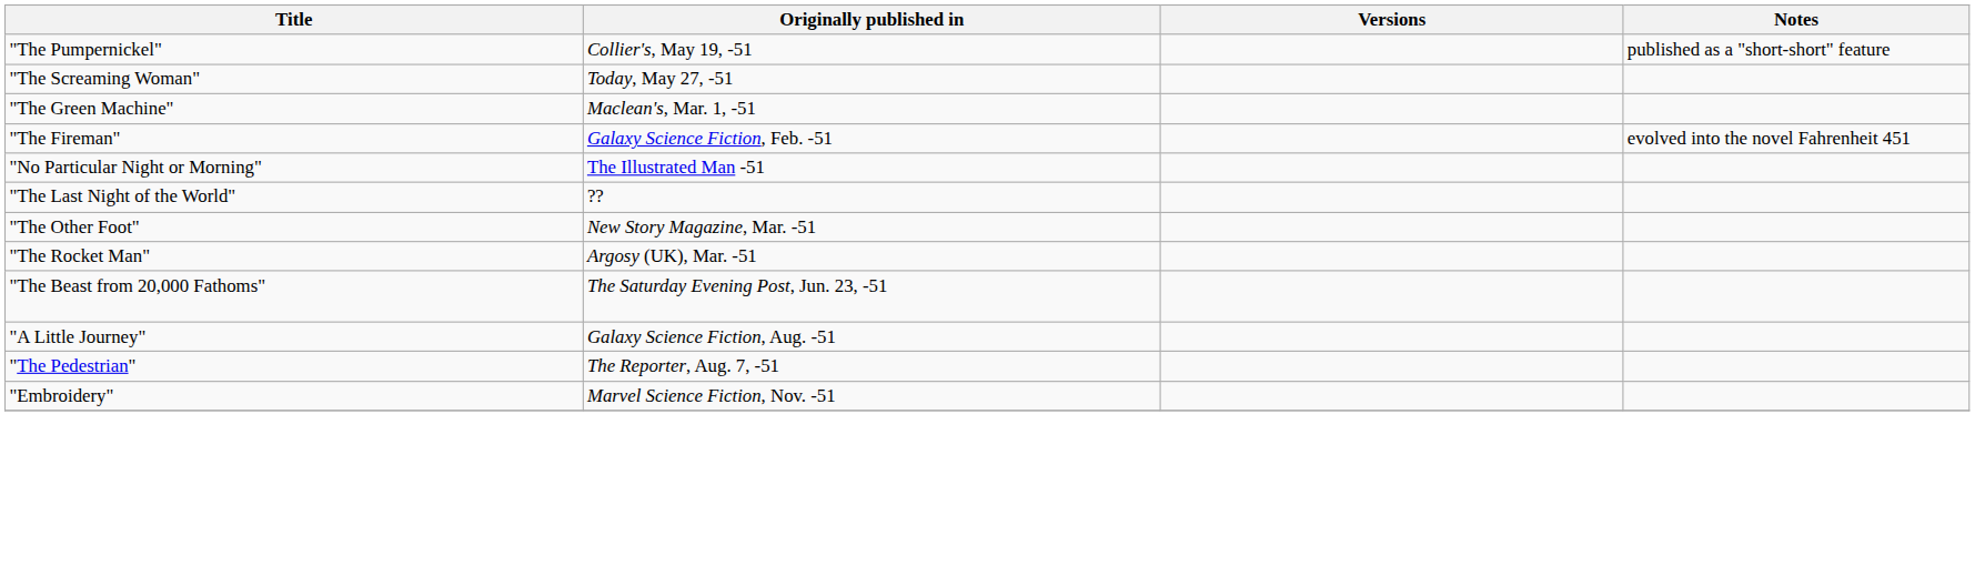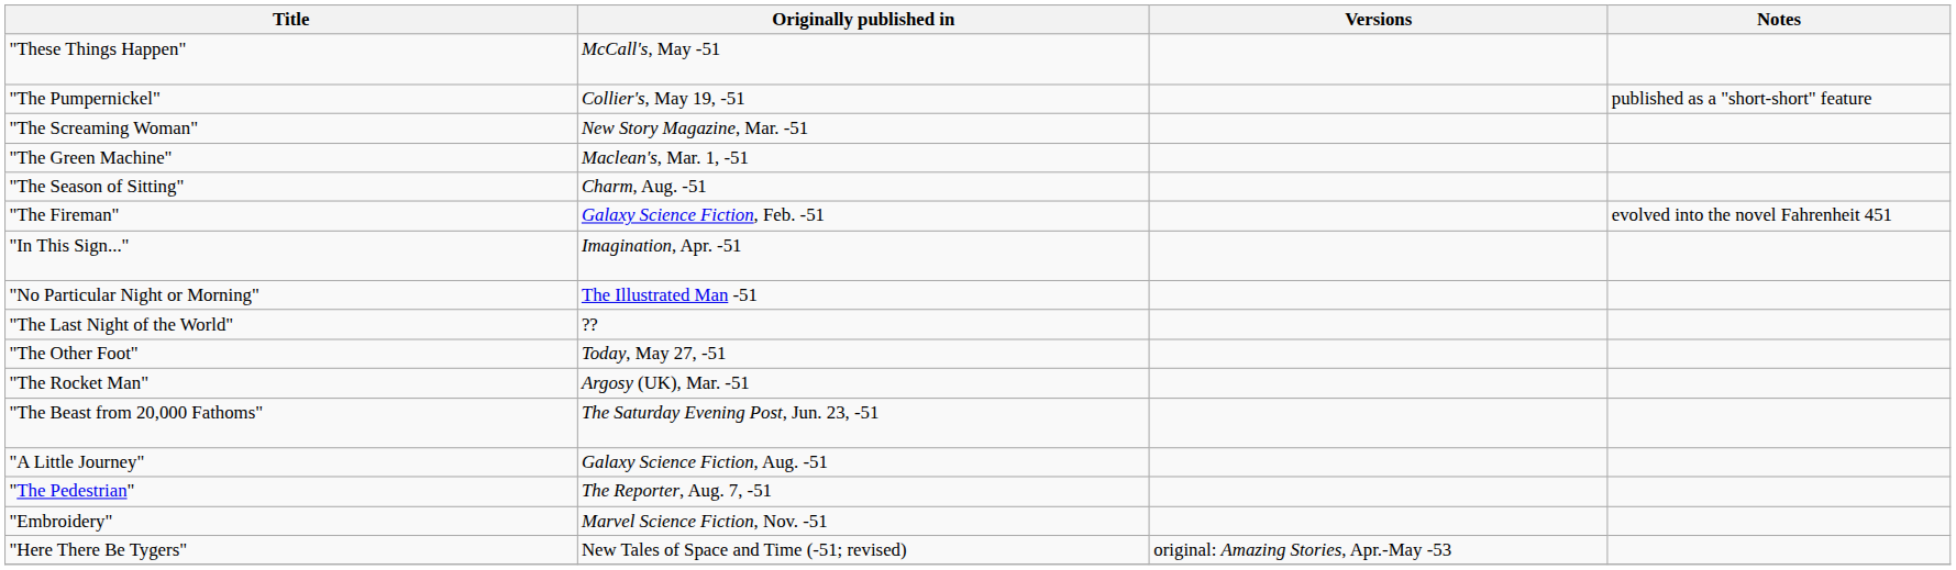 <table class="wikitable" style="width: 85%" style="width: 85%">
 <tr valign="top">
 <th width="25%">Title</th>
 <th width="25%">Originally published in</th>
 <th width="20%">Versions</th>
 <th width="15%">Notes</th>
+</tr>
+<tr valign="top">
+<td>"These Things Happen" <br><br></td>
+<td><em>McCall's</em>, May -51</td>
+<td></td>
+<td></td>
 </tr>
 <tr valign="top">
 <td>"The Pumpernickel"</td>
 <td><em>Collier's</em>, May 19, -51</td>
 <td></td>
 <td>published as a "short-short" feature</td>
 </tr>
 <tr valign="top">
 <td>"The Screaming Woman"</td>
-<td><em>Today</em>, May 27, -51</td>
+<td><em>New Story Magazine</em>, Mar. -51</td>
 <td></td>
 <td></td>
 </tr>
 <tr valign="top">
 <td>"The Green Machine"</td>
 <td><em>Maclean's</em>, Mar. 1, -51</td>
 <td></td>
 <td></td>
 </tr>
 <tr valign="top">
+<td>"The Season of Sitting"</td>
+<td><em>Charm</em>, Aug. -51</td>
+<td></td>
+<td></td>
+</tr>
+<tr valign="top">
 <td>"The Fireman"</td>
 <td><em><a href='#'>Galaxy Science Fiction</a></em>, Feb. -51</td>
 <td></td>
 <td>evolved into the novel Fahrenheit 451</td>
+</tr>
+<tr valign="top">
+<td>"In This Sign..." <br><br></td>
+<td><em>Imagination</em>, Apr. -51</td>
+<td></td>
+<td></td>
 </tr>
 <tr valign="top">
 <td>"No Particular Night or Morning"</td>
 <td><a href='#'>The Illustrated Man</a> -51</td>
 <td></td>
 <td></td>
 </tr>
 <tr valign="top">
 <td>"The Last Night of the World"</td>
 <td>??</td>
 <td></td>
 <td></td>
 </tr>
 <tr valign="top">
 <td>"The Other Foot"</td>
-<td><em>New Story Magazine</em>, Mar. -51</td>
+<td><em>Today</em>, May 27, -51</td>
 <td></td>
 <td></td>
 </tr>
 <tr valign="top">
 <td>"The Rocket Man"</td>
 <td><em>Argosy</em> (UK), Mar. -51</td>
 <td></td>
 <td></td>
 </tr>
 <tr valign="top">
 <td>"The Beast from 20,000 Fathoms" <br><br></td>
 <td><em>The Saturday Evening Post</em>, Jun. 23, -51</td>
 <td></td>
 <td></td>
 </tr>
 <tr valign="top">
 <td>"A Little Journey"</td>
 <td><em>Galaxy Science Fiction</em>, Aug. -51</td>
 <td></td>
 <td></td>
 </tr>
 <tr valign="top">
 <td>"<a href='#'>The Pedestrian</a>"</td>
 <td><em>The Reporter</em>, Aug. 7, -51</td>
 <td></td>
 <td></td>
 </tr>
 <tr valign="top">
 <td>"Embroidery"</td>
 <td><em>Marvel Science Fiction</em>, Nov. -51</td>
 <td></td>
 <td></td>
 </tr>
 <tr valign="top">
+<td>"Here There Be Tygers"</td>
+<td>New Tales of Space and Time (-51; revised)</td>
+<td>original: <em>Amazing Stories</em>, Apr.-May -53</td>
+<td></td>
+</tr>
+<tr valign="top">
 </tr>
 </table>
